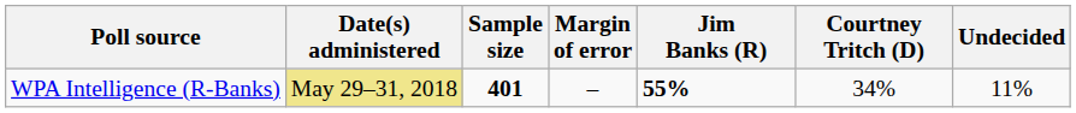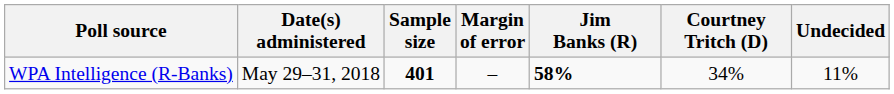 <table class="wikitable">
 <tr>
 <th>Poll source</th>
 <th>Date(s)<br>administered</th>
 <th>Sample<br>size</th>
 <th>Margin<br>of error</th>
 <th style="width:100px;">Jim <br>Banks (R)</th>
 <th style="width:100px;">Courtney<br> Tritch (D)</th>
 <th>Undecided</th>
 </tr>
 <tr>
 <td><a href='#'>WPA Intelligence (R-Banks)</a></td>
-<td align="center" style="background: khaki;">May 29–31, 2018</td>
+<td align="center">May 29–31, 2018</td>
 <td align="center"><strong>401</strong></td>
 <td align="center">–</td>
-<td><strong>55%</strong></td>
+<td><strong>58%</strong></td>
 <td align="center">34%</td>
 <td align="center">11%</td>
 </tr>
 </table>
